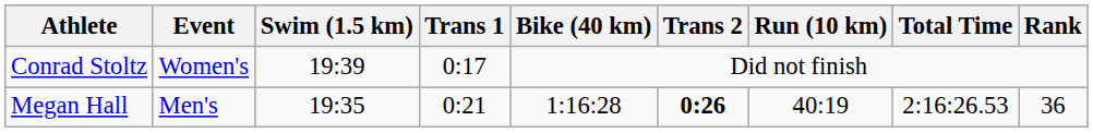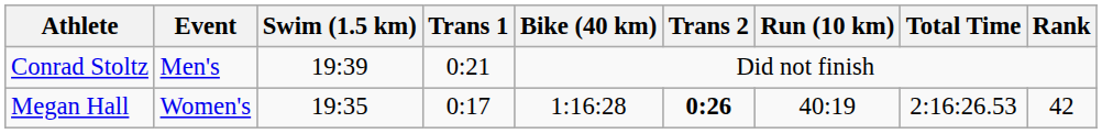 <table class="wikitable" style="font-size:90%">
 <tr>
 <th>Athlete</th>
 <th>Event</th>
 <th>Swim (1.5 km)</th>
 <th>Trans 1</th>
 <th>Bike (40 km)</th>
 <th>Trans 2</th>
 <th>Run (10 km)</th>
 <th>Total Time</th>
 <th>Rank</th>
 </tr>
 <tr align=center>
 <td align=left><a href='#'>Conrad Stoltz</a></td>
-<td align=left><a href='#'>Women's</a></td>
+<td align=left><a href='#'>Men's</a></td>
 <td>19:39</td>
-<td>0:17</td>
+<td>0:21</td>
 <td colspan=5>Did not finish</td>
 </tr>
 <tr align=center>
 <td align=left><a href='#'>Megan Hall</a></td>
-<td align=left><a href='#'>Men's</a></td>
+<td align=left><a href='#'>Women's</a></td>
 <td>19:35</td>
-<td>0:21</td>
+<td>0:17</td>
 <td>1:16:28</td>
 <td><strong>0:26</strong></td>
 <td>40:19</td>
 <td>2:16:26.53</td>
-<td>36</td>
+<td>42</td>
 </tr>
 </table>
